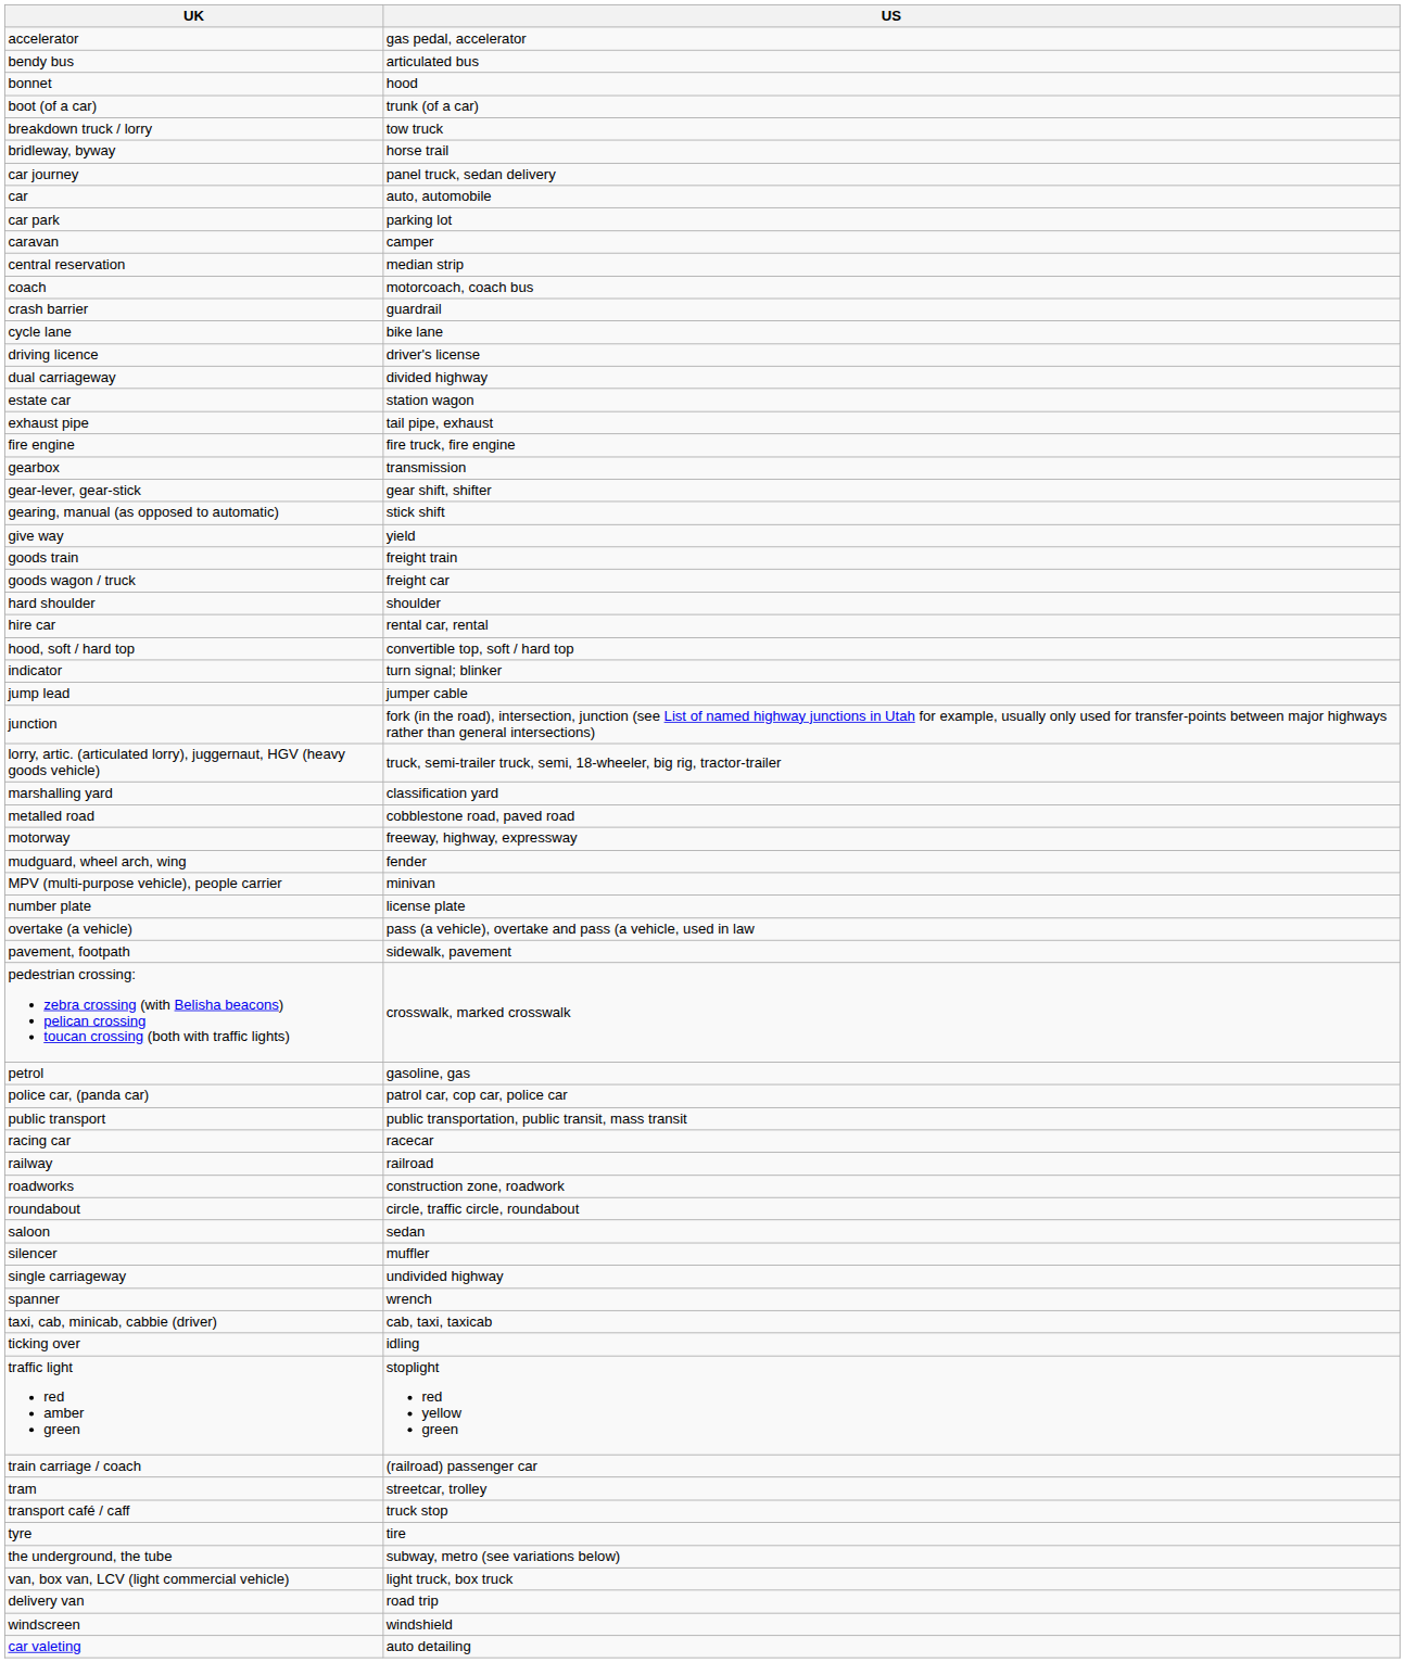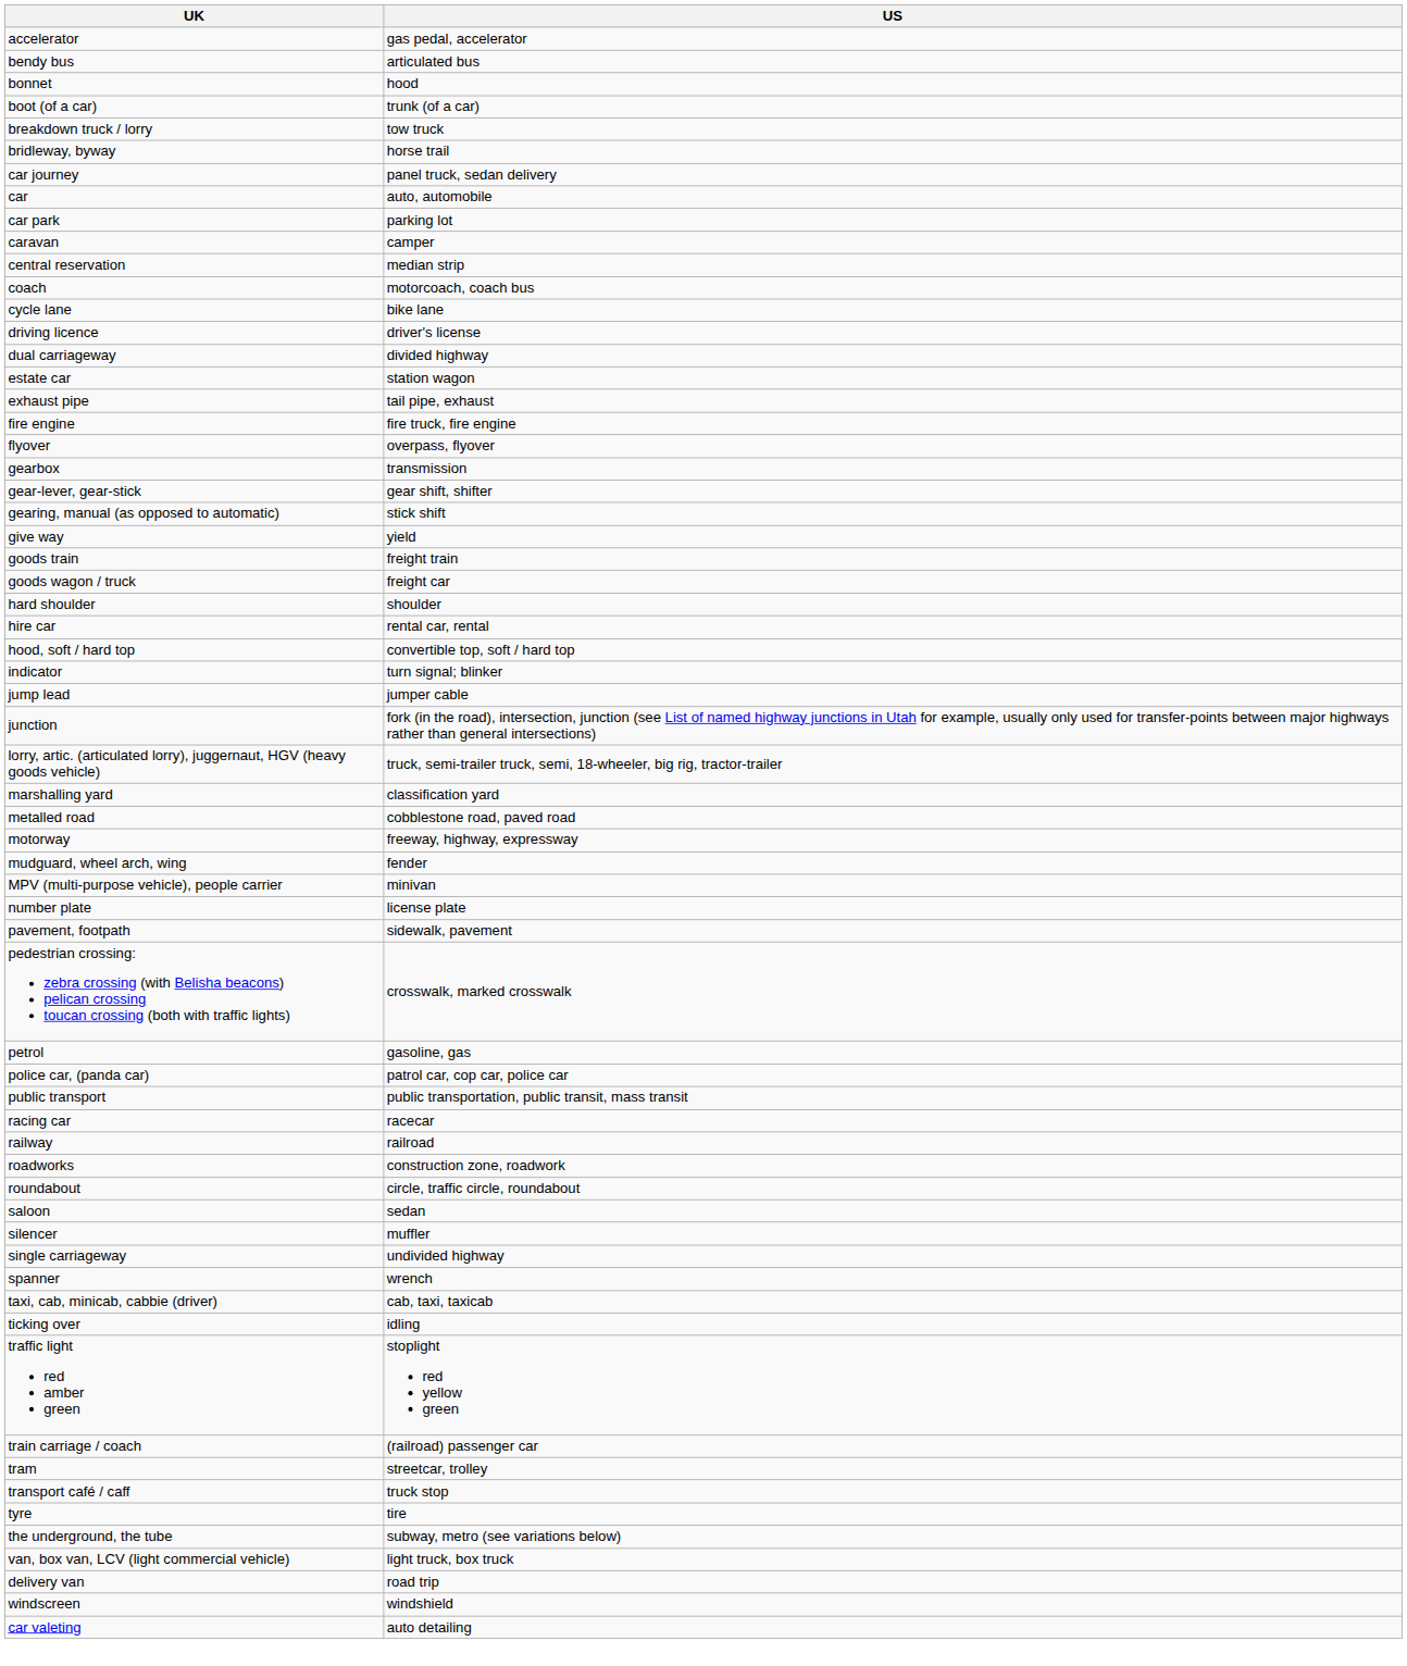 <table class="wikitable sortable">
 <tr>
 <th>UK</th>
 <th>US</th>
 </tr>
 <tr>
 <td>accelerator</td>
 <td>gas pedal, accelerator</td>
 </tr>
 <tr>
 <td>bendy bus</td>
 <td>articulated bus</td>
 </tr>
 <tr>
 <td>bonnet</td>
 <td>hood</td>
 </tr>
 <tr>
 <td>boot (of a car)</td>
 <td>trunk (of a car)</td>
 </tr>
 <tr>
 <td>breakdown truck / lorry</td>
 <td>tow truck</td>
 </tr>
 <tr>
 <td>bridleway, byway</td>
 <td>horse trail</td>
 </tr>
 <tr>
 <td>car journey</td>
 <td>panel truck, sedan delivery</td>
 </tr>
 <tr>
 <td>car</td>
 <td>auto, automobile</td>
 </tr>
 <tr>
 <td>car park</td>
 <td>parking lot</td>
 </tr>
 <tr>
 <td>caravan</td>
 <td>camper</td>
 </tr>
 <tr>
 <td>central reservation</td>
 <td>median strip</td>
 </tr>
 <tr>
 <td>coach</td>
 <td>motorcoach, coach bus</td>
 </tr>
 <tr>
-<td>crash barrier</td>
-<td>guardrail</td>
-</tr>
-<tr>
 <td>cycle lane</td>
 <td>bike lane</td>
 </tr>
 <tr>
 <td>driving licence</td>
 <td>driver's license</td>
 </tr>
 <tr>
 <td>dual carriageway</td>
 <td>divided highway</td>
 </tr>
 <tr>
 <td>estate car</td>
 <td>station wagon</td>
 </tr>
 <tr>
 <td>exhaust pipe</td>
 <td>tail pipe, exhaust</td>
 </tr>
 <tr>
 <td>fire engine</td>
 <td>fire truck, fire engine</td>
+</tr>
+<tr>
+<td>flyover</td>
+<td>overpass, flyover</td>
 </tr>
 <tr>
 <td>gearbox</td>
 <td>transmission </td>
 </tr>
 <tr>
 <td>gear-lever, gear-stick</td>
 <td>gear shift, shifter</td>
 </tr>
 <tr>
 <td>gearing, manual (as opposed to automatic)</td>
 <td>stick shift</td>
 </tr>
 <tr>
 <td>give way</td>
 <td>yield</td>
 </tr>
 <tr>
 <td>goods train</td>
 <td>freight train</td>
 </tr>
 <tr>
 <td>goods wagon / truck</td>
 <td>freight car</td>
 </tr>
 <tr>
 <td>hard shoulder</td>
 <td>shoulder</td>
 </tr>
 <tr>
 <td>hire car</td>
 <td>rental car, rental</td>
 </tr>
 <tr>
 <td>hood, soft / hard top</td>
 <td>convertible top, soft / hard top</td>
 </tr>
 <tr>
 <td>indicator</td>
 <td>turn signal; blinker</td>
 </tr>
 <tr>
 <td>jump lead</td>
 <td>jumper cable</td>
 </tr>
 <tr>
 <td>junction</td>
 <td>fork (in the road), intersection, junction (see <a href='#'>List of named highway junctions in Utah</a> for example, usually only used for transfer-points between major highways rather than general intersections)</td>
 </tr>
 <tr>
 <td>lorry, artic. (articulated lorry), juggernaut, HGV (heavy goods vehicle)</td>
 <td>truck, semi-trailer truck, semi, 18-wheeler, big rig, tractor-trailer</td>
 </tr>
 <tr>
 <td>marshalling yard</td>
 <td>classification yard</td>
 </tr>
 <tr>
 <td>metalled road</td>
 <td>cobblestone road, paved road</td>
 </tr>
 <tr>
 <td>motorway</td>
 <td>freeway, highway, expressway</td>
 </tr>
 <tr>
 <td>mudguard, wheel arch, wing</td>
 <td>fender</td>
 </tr>
 <tr>
 <td>MPV (multi-purpose vehicle), people carrier</td>
 <td>minivan</td>
 </tr>
 <tr>
 <td>number plate</td>
 <td>license plate</td>
-</tr>
-<tr>
-<td>overtake (a vehicle)</td>
-<td>pass (a vehicle), overtake and pass (a vehicle, used in law</td>
 </tr>
 <tr>
 <td>pavement, footpath</td>
 <td>sidewalk, pavement</td>
 </tr>
 <tr>
 <td>pedestrian crossing:<br><ul><li><a href='#'>zebra crossing</a> (with <a href='#'>Belisha beacons</a>)</li><li><a href='#'>pelican crossing</a></li><li><a href='#'>toucan crossing</a> (both with traffic lights)</li></ul></td>
 <td>crosswalk, marked crosswalk</td>
 </tr>
 <tr>
 <td>petrol</td>
 <td>gasoline, gas</td>
 </tr>
 <tr>
 <td>police car, (panda car)</td>
 <td>patrol car, cop car, police car</td>
 </tr>
 <tr>
 <td>public transport</td>
 <td>public transportation, public transit, mass transit</td>
 </tr>
 <tr>
 <td>racing car</td>
 <td>racecar</td>
 </tr>
 <tr>
 <td>railway</td>
 <td>railroad</td>
 </tr>
 <tr>
 <td>roadworks</td>
 <td>construction zone, roadwork</td>
 </tr>
 <tr>
 <td>roundabout</td>
 <td>circle, traffic circle, roundabout </td>
 </tr>
 <tr>
 <td>saloon</td>
 <td>sedan</td>
 </tr>
 <tr>
 <td>silencer</td>
 <td>muffler</td>
 </tr>
 <tr>
 <td>single carriageway</td>
 <td>undivided highway</td>
 </tr>
 <tr>
 <td>spanner</td>
 <td>wrench</td>
 </tr>
 <tr>
 <td>taxi, cab, minicab, cabbie (driver)</td>
 <td>cab, taxi, taxicab</td>
 </tr>
 <tr>
 <td>ticking over</td>
 <td>idling</td>
 </tr>
 <tr>
 <td>traffic light<br><ul><li>red</li><li>amber</li><li>green</li></ul></td>
 <td>stoplight<br><ul><li>red</li><li>yellow</li><li>green</li></ul></td>
 </tr>
 <tr>
 <td>train carriage / coach</td>
 <td>(railroad) passenger car</td>
 </tr>
 <tr>
 <td>tram</td>
 <td>streetcar, trolley</td>
 </tr>
 <tr>
 <td>transport café / caff</td>
 <td>truck stop</td>
 </tr>
 <tr>
 <td>tyre</td>
 <td>tire</td>
 </tr>
 <tr>
 <td>the underground, the tube</td>
 <td>subway, metro (see variations below)</td>
 </tr>
 <tr>
 <td>van, box van, LCV (light commercial vehicle)</td>
 <td>light truck, box truck</td>
 </tr>
 <tr>
 <td>delivery van</td>
 <td>road trip</td>
 </tr>
 <tr>
 <td>windscreen</td>
 <td>windshield</td>
 </tr>
 <tr>
 <td><a href='#'>car valeting</a></td>
 <td>auto detailing</td>
 </tr>
 </table>
